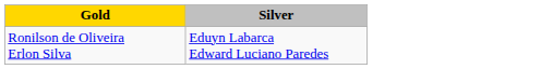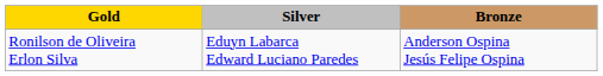 <table class="wikitable" style="text-align:left">
 <tr align="center">
 <td width=200 bgcolor=gold><strong>Gold</strong></td>
 <td width=200 bgcolor=silver><strong>Silver</strong></td>
+<td width=200 bgcolor=CC9966><strong>Bronze</strong></td>
 </tr>
 <tr>
 <td><a href='#'>Ronilson de Oliveira</a><br><a href='#'>Erlon Silva</a><br><em></em></td>
 <td><a href='#'>Eduyn Labarca</a><br><a href='#'>Edward Luciano Paredes</a><br><em></em></td>
+<td><a href='#'>Anderson Ospina</a><br><a href='#'>Jesús Felipe Ospina</a><br><em></em></td>
 </tr>
 </table>
